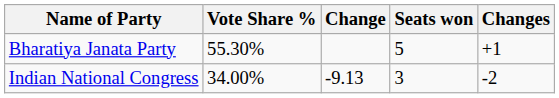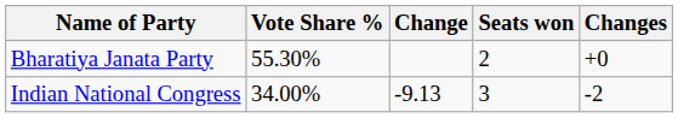 <table class="wikitable sortable">
 <tr>
 <th>Name of Party</th>
 <th>Vote Share %</th>
 <th>Change</th>
 <th>Seats won</th>
 <th>Changes</th>
 </tr>
 <tr>
 <td><a href='#'>Bharatiya Janata Party</a></td>
 <td>55.30%</td>
 <td></td>
-<td>5</td>
-<td>+1</td>
+<td>2</td>
+<td>+0</td>
 </tr>
 <tr>
 <td><a href='#'>Indian National Congress</a></td>
 <td>34.00%</td>
 <td>-9.13</td>
 <td>3</td>
 <td>-2</td>
 </tr>
 </table>
